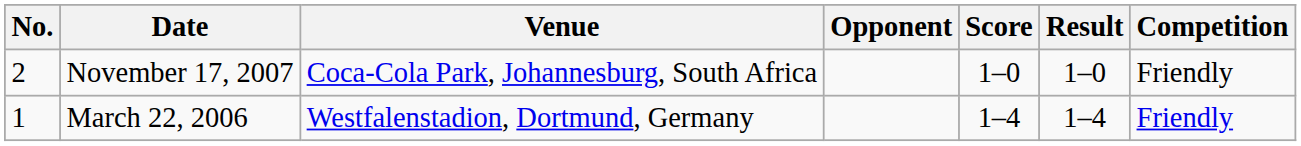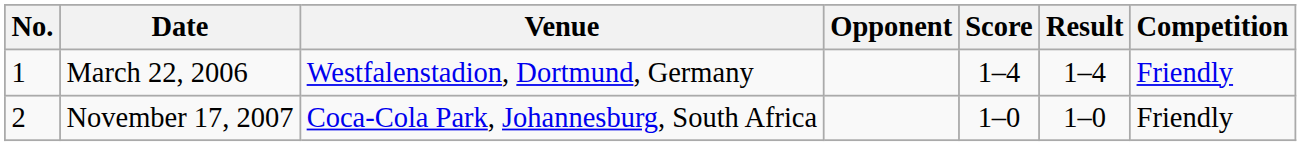 <table class="wikitable sortable">
 <tr>
 <th scope="col">No.</th>
 <th scope="col">Date</th>
 <th scope="col">Venue</th>
 <th scope="col">Opponent</th>
 <th scope="col">Score</th>
 <th scope="col">Result</th>
 <th scope="col">Competition</th>
 </tr>
 <tr>
+<td>1</td>
+<td>March 22, 2006</td>
+<td><a href='#'>Westfalenstadion</a>, <a href='#'>Dortmund</a>, Germany</td>
+<td></td>
+<td style="text-align:center">1–4</td>
+<td style="text-align:center">1–4</td>
+<td><a href='#'>Friendly</a></td>
+</tr>
+<tr>
 <td>2</td>
 <td>November 17, 2007</td>
 <td><a href='#'>Coca-Cola Park</a>, <a href='#'>Johannesburg</a>, South Africa</td>
 <td></td>
 <td style="text-align:center">1–0</td>
 <td style="text-align:center">1–0</td>
 <td>Friendly</td>
 </tr>
-<tr>
-<td>1</td>
-<td>March 22, 2006</td>
-<td><a href='#'>Westfalenstadion</a>, <a href='#'>Dortmund</a>, Germany</td>
-<td></td>
-<td style="text-align:center">1–4</td>
-<td style="text-align:center">1–4</td>
-<td><a href='#'>Friendly</a></td>
-</tr>
 </table>
